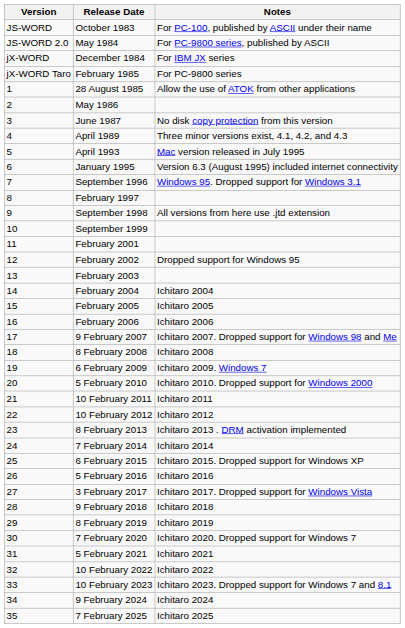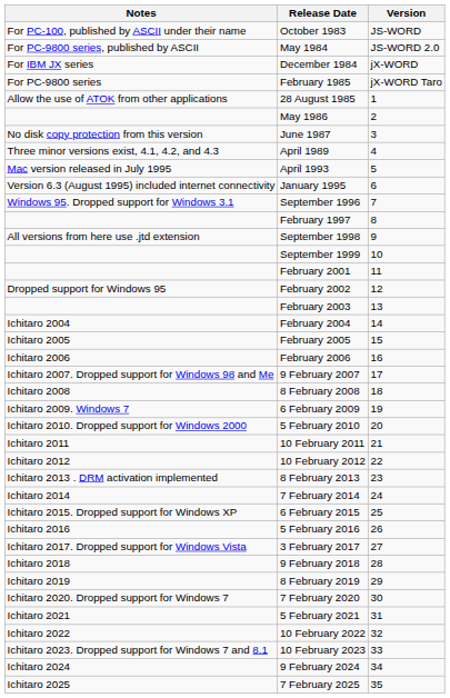 <table class="wikitable">
 <tr>
+<th>Notes</th>
+<th>Release Date</th>
 <th>Version</th>
-<th>Release Date</th>
-<th>Notes</th>
 </tr>
 <tr>
+<td>For <a href='#'>PC-100</a>, published by <a href='#'>ASCII</a> under their name</td>
+<td>October 1983</td>
 <td>JS-WORD</td>
-<td>October 1983</td>
-<td>For <a href='#'>PC-100</a>, published by <a href='#'>ASCII</a> under their name</td>
 </tr>
 <tr>
+<td>For <a href='#'>PC-9800 series</a>, published by ASCII</td>
+<td>May 1984</td>
 <td>JS-WORD 2.0</td>
-<td>May 1984</td>
-<td>For <a href='#'>PC-9800 series</a>, published by ASCII</td>
 </tr>
 <tr>
+<td>For <a href='#'>IBM JX</a> series</td>
+<td>December 1984</td>
 <td>jX-WORD</td>
-<td>December 1984</td>
-<td>For <a href='#'>IBM JX</a> series</td>
 </tr>
 <tr>
+<td>For PC-9800 series</td>
+<td>February 1985</td>
 <td>jX-WORD Taro</td>
-<td>February 1985</td>
-<td>For PC-9800 series</td>
 </tr>
 <tr>
+<td>Allow the use of <a href='#'>ATOK</a> from other applications</td>
+<td>28 August 1985</td>
 <td>1</td>
-<td>28 August 1985</td>
-<td>Allow the use of <a href='#'>ATOK</a> from other applications</td>
 </tr>
 <tr>
+<td></td>
+<td>May 1986</td>
 <td>2</td>
-<td>May 1986</td>
-<td></td>
 </tr>
 <tr>
+<td>No disk <a href='#'>copy protection</a> from this version</td>
+<td>June 1987</td>
 <td>3</td>
-<td>June 1987</td>
-<td>No disk <a href='#'>copy protection</a> from this version</td>
 </tr>
 <tr>
+<td>Three minor versions exist, 4.1, 4.2, and 4.3</td>
+<td>April 1989</td>
 <td>4</td>
-<td>April 1989</td>
-<td>Three minor versions exist, 4.1, 4.2, and 4.3</td>
 </tr>
 <tr>
+<td><a href='#'>Mac</a> version released in July 1995</td>
+<td>April 1993</td>
 <td>5</td>
-<td>April 1993</td>
-<td><a href='#'>Mac</a> version released in July 1995</td>
 </tr>
 <tr>
+<td>Version 6.3 (August 1995) included internet connectivity</td>
+<td>January 1995</td>
 <td>6</td>
-<td>January 1995</td>
-<td>Version 6.3 (August 1995) included internet connectivity</td>
 </tr>
 <tr>
+<td><a href='#'>Windows 95</a>. Dropped support for <a href='#'>Windows 3.1</a></td>
+<td>September 1996</td>
 <td>7</td>
-<td>September 1996</td>
-<td><a href='#'>Windows 95</a>. Dropped support for <a href='#'>Windows 3.1</a></td>
 </tr>
 <tr>
+<td></td>
+<td>February 1997</td>
 <td>8</td>
-<td>February 1997</td>
-<td></td>
 </tr>
 <tr>
+<td>All versions from here use .jtd extension</td>
+<td>September 1998</td>
 <td>9</td>
-<td>September 1998</td>
-<td>All versions from here use .jtd extension</td>
 </tr>
 <tr>
+<td></td>
+<td>September 1999</td>
 <td>10</td>
-<td>September 1999</td>
-<td></td>
 </tr>
 <tr>
+<td></td>
+<td>February 2001</td>
 <td>11</td>
-<td>February 2001</td>
-<td></td>
 </tr>
 <tr>
+<td>Dropped support for Windows 95</td>
+<td>February 2002</td>
 <td>12</td>
-<td>February 2002</td>
-<td>Dropped support for Windows 95</td>
 </tr>
 <tr>
+<td></td>
+<td>February 2003</td>
 <td>13</td>
-<td>February 2003</td>
-<td></td>
 </tr>
 <tr>
+<td>Ichitaro 2004</td>
+<td>February 2004</td>
 <td>14</td>
-<td>February 2004</td>
-<td>Ichitaro 2004</td>
 </tr>
 <tr>
+<td>Ichitaro 2005</td>
+<td>February 2005</td>
 <td>15</td>
-<td>February 2005</td>
-<td>Ichitaro 2005</td>
 </tr>
 <tr>
+<td>Ichitaro 2006</td>
+<td>February 2006</td>
 <td>16</td>
-<td>February 2006</td>
-<td>Ichitaro 2006</td>
 </tr>
 <tr>
+<td>Ichitaro 2007. Dropped support for <a href='#'>Windows 98</a> and <a href='#'>Me</a></td>
+<td>9 February 2007</td>
 <td>17</td>
-<td>9 February 2007</td>
-<td>Ichitaro 2007. Dropped support for <a href='#'>Windows 98</a> and <a href='#'>Me</a></td>
 </tr>
 <tr>
+<td>Ichitaro 2008</td>
+<td>8 February 2008</td>
 <td>18</td>
-<td>8 February 2008</td>
-<td>Ichitaro 2008</td>
 </tr>
 <tr>
+<td>Ichitaro 2009. <a href='#'>Windows 7</a></td>
+<td>6 February 2009</td>
 <td>19</td>
-<td>6 February 2009</td>
-<td>Ichitaro 2009. <a href='#'>Windows 7</a></td>
 </tr>
 <tr>
+<td>Ichitaro 2010. Dropped support for <a href='#'>Windows 2000</a></td>
+<td>5 February 2010</td>
 <td>20</td>
-<td>5 February 2010</td>
-<td>Ichitaro 2010. Dropped support for <a href='#'>Windows 2000</a></td>
 </tr>
 <tr>
+<td>Ichitaro 2011 </td>
+<td>10 February 2011</td>
 <td>21</td>
-<td>10 February 2011</td>
-<td>Ichitaro 2011 </td>
 </tr>
 <tr>
+<td>Ichitaro 2012 </td>
+<td>10 February 2012</td>
 <td>22</td>
-<td>10 February 2012</td>
-<td>Ichitaro 2012 </td>
 </tr>
 <tr>
+<td>Ichitaro 2013 . <a href='#'>DRM</a> activation implemented</td>
+<td>8 February 2013</td>
 <td>23</td>
-<td>8 February 2013</td>
-<td>Ichitaro 2013 . <a href='#'>DRM</a> activation implemented</td>
 </tr>
 <tr>
+<td>Ichitaro 2014 </td>
+<td>7 February 2014</td>
 <td>24</td>
-<td>7 February 2014</td>
-<td>Ichitaro 2014 </td>
 </tr>
 <tr>
+<td>Ichitaro 2015. Dropped support for Windows XP</td>
+<td>6 February 2015</td>
 <td>25</td>
-<td>6 February 2015</td>
-<td>Ichitaro 2015. Dropped support for Windows XP</td>
 </tr>
 <tr>
+<td>Ichitaro 2016</td>
+<td>5 February 2016</td>
 <td>26</td>
-<td>5 February 2016</td>
-<td>Ichitaro 2016</td>
 </tr>
 <tr>
+<td>Ichitaro 2017. Dropped support for <a href='#'>Windows Vista</a></td>
+<td>3 February 2017</td>
 <td>27</td>
-<td>3 February 2017</td>
-<td>Ichitaro 2017. Dropped support for <a href='#'>Windows Vista</a></td>
 </tr>
 <tr>
+<td>Ichitaro 2018</td>
+<td>9 February 2018</td>
 <td>28</td>
-<td>9 February 2018</td>
-<td>Ichitaro 2018</td>
 </tr>
 <tr>
+<td>Ichitaro 2019</td>
+<td>8 February 2019</td>
 <td>29</td>
-<td>8 February 2019</td>
-<td>Ichitaro 2019</td>
 </tr>
 <tr>
+<td>Ichitaro 2020. Dropped support for Windows 7</td>
+<td>7 February 2020</td>
 <td>30</td>
-<td>7 February 2020</td>
-<td>Ichitaro 2020. Dropped support for Windows 7</td>
 </tr>
 <tr>
+<td>Ichitaro 2021</td>
+<td>5 February 2021</td>
 <td>31</td>
-<td>5 February 2021</td>
-<td>Ichitaro 2021</td>
 </tr>
 <tr>
+<td>Ichitaro 2022</td>
+<td>10 February 2022</td>
 <td>32</td>
-<td>10 February 2022</td>
-<td>Ichitaro 2022</td>
 </tr>
 <tr>
+<td>Ichitaro 2023. Dropped support for Windows 7 and <a href='#'>8.1</a></td>
+<td>10 February 2023</td>
 <td>33</td>
-<td>10 February 2023</td>
-<td>Ichitaro 2023. Dropped support for Windows 7 and <a href='#'>8.1</a></td>
 </tr>
 <tr>
+<td>Ichitaro 2024</td>
+<td>9 February 2024</td>
 <td>34</td>
-<td>9 February 2024</td>
-<td>Ichitaro 2024</td>
 </tr>
 <tr>
+<td>Ichitaro 2025</td>
+<td>7 February 2025</td>
 <td>35</td>
-<td>7 February 2025</td>
-<td>Ichitaro 2025</td>
 </tr>
 </table>
